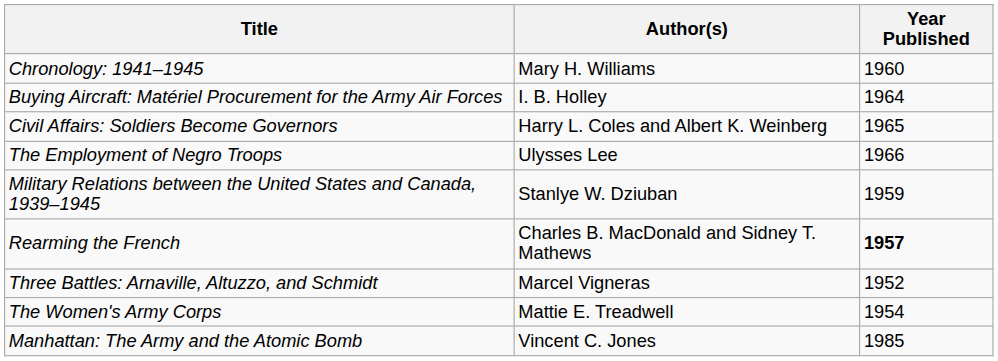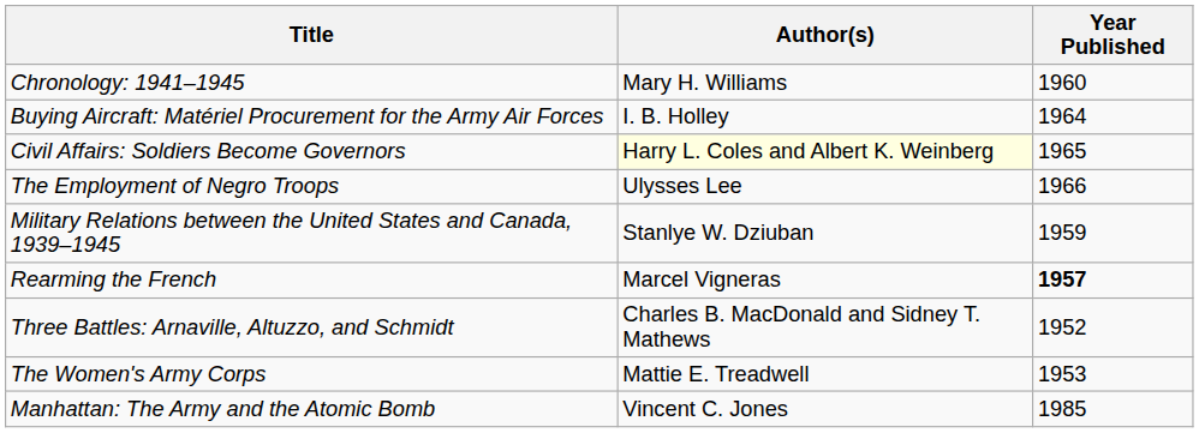 <table class="wikitable sortable" border="1">
 <tr>
 <th>Title</th>
 <th>Author(s)</th>
 <th>Year Published</th>
 </tr>
 <tr>
 <td><em>Chronology: 1941–1945</em></td>
 <td>Mary H. Williams</td>
 <td>1960</td>
 </tr>
 <tr>
 <td><em>Buying Aircraft: Matériel Procurement for the Army Air Forces</em></td>
 <td>I. B. Holley</td>
 <td>1964</td>
 </tr>
 <tr>
 <td><em>Civil Affairs: Soldiers Become Governors</em></td>
-<td>Harry L. Coles and Albert K. Weinberg</td>
+<td style="background: lightyellow;">Harry L. Coles and Albert K. Weinberg</td>
 <td>1965</td>
 </tr>
 <tr>
 <td><em>The Employment of Negro Troops</em></td>
 <td>Ulysses Lee</td>
 <td>1966</td>
 </tr>
 <tr>
 <td><em>Military Relations between the United States and Canada, 1939–1945</em></td>
 <td>Stanlye W. Dziuban</td>
 <td>1959</td>
 </tr>
 <tr>
 <td><em>Rearming the French</em></td>
-<td>Charles B. MacDonald and Sidney T. Mathews</td>
+<td>Marcel Vigneras</td>
 <td><strong>1957</strong></td>
 </tr>
 <tr>
 <td><em>Three Battles: Arnaville, Altuzzo, and Schmidt</em></td>
-<td>Marcel Vigneras</td>
+<td>Charles B. MacDonald and Sidney T. Mathews</td>
 <td>1952</td>
 </tr>
 <tr>
 <td><em>The Women's Army Corps</em></td>
 <td>Mattie E. Treadwell</td>
-<td>1954</td>
+<td>1953</td>
 </tr>
 <tr>
 <td><em>Manhattan: The Army and the Atomic Bomb</em></td>
 <td>Vincent C. Jones</td>
 <td>1985</td>
 </tr>
 </table>
